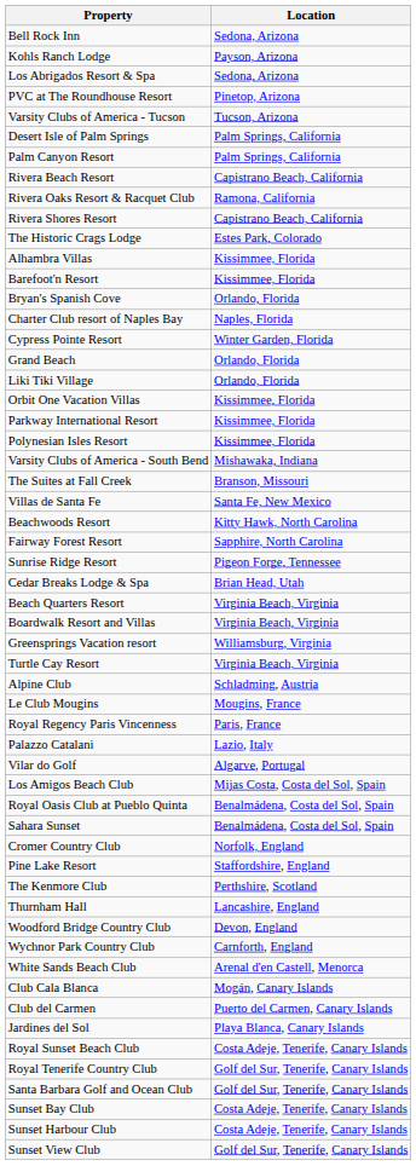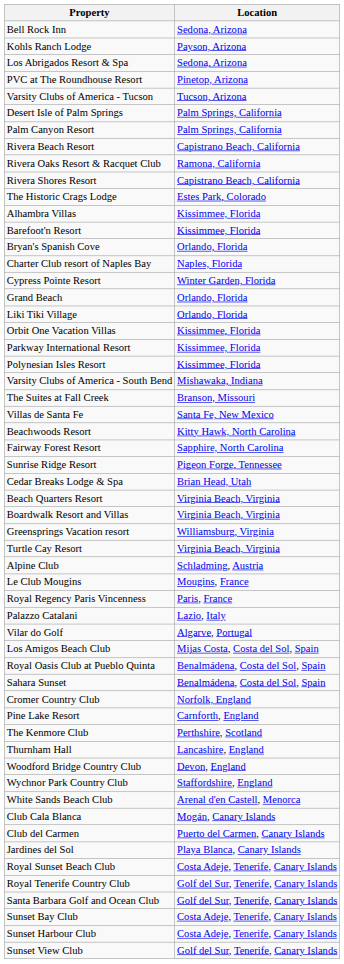 <table class="wikitable">
 <tr>
 <th>Property</th>
 <th>Location</th>
 </tr>
 <tr>
 <td>Bell Rock Inn</td>
 <td><a href='#'>Sedona, Arizona</a></td>
 </tr>
 <tr>
 <td>Kohls Ranch Lodge</td>
 <td><a href='#'>Payson, Arizona</a></td>
 </tr>
 <tr>
 <td>Los Abrigados Resort & Spa</td>
 <td><a href='#'>Sedona, Arizona</a></td>
 </tr>
 <tr>
 <td>PVC at The Roundhouse Resort</td>
 <td><a href='#'>Pinetop, Arizona</a></td>
 </tr>
 <tr>
 <td>Varsity Clubs of America - Tucson</td>
 <td><a href='#'>Tucson, Arizona</a></td>
 </tr>
 <tr>
 <td>Desert Isle of Palm Springs</td>
 <td><a href='#'>Palm Springs, California</a></td>
 </tr>
 <tr>
 <td>Palm Canyon Resort</td>
 <td><a href='#'>Palm Springs, California</a></td>
 </tr>
 <tr>
 <td>Rivera Beach Resort</td>
 <td><a href='#'>Capistrano Beach, California</a></td>
 </tr>
 <tr>
 <td>Rivera Oaks Resort & Racquet Club</td>
 <td><a href='#'>Ramona, California</a></td>
 </tr>
 <tr>
 <td>Rivera Shores Resort</td>
 <td><a href='#'>Capistrano Beach, California</a></td>
 </tr>
 <tr>
 <td>The Historic Crags Lodge</td>
 <td><a href='#'>Estes Park, Colorado</a></td>
 </tr>
 <tr>
 <td>Alhambra Villas</td>
 <td><a href='#'>Kissimmee, Florida</a></td>
 </tr>
 <tr>
 <td>Barefoot'n Resort</td>
 <td><a href='#'>Kissimmee, Florida</a></td>
 </tr>
 <tr>
 <td>Bryan's Spanish Cove</td>
 <td><a href='#'>Orlando, Florida</a></td>
 </tr>
 <tr>
 <td>Charter Club resort of Naples Bay</td>
 <td><a href='#'>Naples, Florida</a></td>
 </tr>
 <tr>
 <td>Cypress Pointe Resort</td>
 <td><a href='#'>Winter Garden, Florida</a></td>
 </tr>
 <tr>
 <td>Grand Beach</td>
 <td><a href='#'>Orlando, Florida</a></td>
 </tr>
 <tr>
 <td>Liki Tiki Village</td>
 <td><a href='#'>Orlando, Florida</a></td>
 </tr>
 <tr>
 <td>Orbit One Vacation Villas</td>
 <td><a href='#'>Kissimmee, Florida</a></td>
 </tr>
 <tr>
 <td>Parkway International Resort</td>
 <td><a href='#'>Kissimmee, Florida</a></td>
 </tr>
 <tr>
 <td>Polynesian Isles Resort</td>
 <td><a href='#'>Kissimmee, Florida</a></td>
 </tr>
 <tr>
 <td>Varsity Clubs of America - South Bend</td>
 <td><a href='#'>Mishawaka, Indiana</a></td>
 </tr>
 <tr>
 <td>The Suites at Fall Creek</td>
 <td><a href='#'>Branson, Missouri</a></td>
 </tr>
 <tr>
 <td>Villas de Santa Fe</td>
 <td><a href='#'>Santa Fe, New Mexico</a></td>
 </tr>
 <tr>
 <td>Beachwoods Resort</td>
 <td><a href='#'>Kitty Hawk, North Carolina</a></td>
 </tr>
 <tr>
 <td>Fairway Forest Resort</td>
 <td><a href='#'>Sapphire, North Carolina</a></td>
 </tr>
 <tr>
 <td>Sunrise Ridge Resort</td>
 <td><a href='#'>Pigeon Forge, Tennessee</a></td>
 </tr>
 <tr>
 <td>Cedar Breaks Lodge & Spa</td>
 <td><a href='#'>Brian Head, Utah</a></td>
 </tr>
 <tr>
 <td>Beach Quarters Resort</td>
 <td><a href='#'>Virginia Beach, Virginia</a></td>
 </tr>
 <tr>
 <td>Boardwalk Resort and Villas</td>
 <td><a href='#'>Virginia Beach, Virginia</a></td>
 </tr>
 <tr>
 <td>Greensprings Vacation resort</td>
 <td><a href='#'>Williamsburg, Virginia</a></td>
 </tr>
 <tr>
 <td>Turtle Cay Resort</td>
 <td><a href='#'>Virginia Beach, Virginia</a></td>
 </tr>
 <tr>
 <td>Alpine Club</td>
 <td><a href='#'>Schladming</a>, <a href='#'>Austria</a></td>
 </tr>
 <tr>
 <td>Le Club Mougins</td>
 <td><a href='#'>Mougins</a>, <a href='#'>France</a></td>
 </tr>
 <tr>
 <td>Royal Regency Paris Vincenness</td>
 <td><a href='#'>Paris</a>, <a href='#'>France</a></td>
 </tr>
 <tr>
 <td>Palazzo Catalani</td>
 <td><a href='#'>Lazio</a>, <a href='#'>Italy</a></td>
 </tr>
 <tr>
 <td>Vilar do Golf</td>
 <td><a href='#'>Algarve</a>, <a href='#'>Portugal</a></td>
 </tr>
 <tr>
 <td>Los Amigos Beach Club</td>
 <td><a href='#'>Mijas Costa</a>, <a href='#'>Costa del Sol</a>, <a href='#'>Spain</a></td>
 </tr>
 <tr>
 <td>Royal Oasis Club at Pueblo Quinta</td>
 <td><a href='#'>Benalmádena</a>, <a href='#'>Costa del Sol</a>, <a href='#'>Spain</a></td>
 </tr>
 <tr>
 <td>Sahara Sunset</td>
 <td><a href='#'>Benalmádena</a>, <a href='#'>Costa del Sol</a>, <a href='#'>Spain</a></td>
 </tr>
 <tr>
 <td>Cromer Country Club</td>
 <td><a href='#'>Norfolk, England</a></td>
 </tr>
 <tr>
 <td>Pine Lake Resort</td>
-<td><a href='#'>Staffordshire</a>, <a href='#'>England</a></td>
+<td><a href='#'>Carnforth</a>, <a href='#'>England</a></td>
 </tr>
 <tr>
 <td>The Kenmore Club</td>
 <td><a href='#'>Perthshire</a>, <a href='#'>Scotland</a></td>
 </tr>
 <tr>
 <td>Thurnham Hall</td>
 <td><a href='#'>Lancashire</a>, <a href='#'>England</a></td>
 </tr>
 <tr>
 <td>Woodford Bridge Country Club</td>
 <td><a href='#'>Devon</a>, <a href='#'>England</a></td>
 </tr>
 <tr>
 <td>Wychnor Park Country Club</td>
-<td><a href='#'>Carnforth</a>, <a href='#'>England</a></td>
+<td><a href='#'>Staffordshire</a>, <a href='#'>England</a></td>
 </tr>
 <tr>
 <td>White Sands Beach Club</td>
 <td><a href='#'>Arenal d'en Castell</a>, <a href='#'>Menorca</a></td>
 </tr>
 <tr>
 <td>Club Cala Blanca</td>
 <td><a href='#'>Mogán</a>, <a href='#'>Canary Islands</a></td>
 </tr>
 <tr>
 <td>Club del Carmen</td>
 <td><a href='#'>Puerto del Carmen</a>, <a href='#'>Canary Islands</a></td>
 </tr>
 <tr>
 <td>Jardines del Sol</td>
 <td><a href='#'>Playa Blanca</a>, <a href='#'>Canary Islands</a></td>
 </tr>
 <tr>
 <td>Royal Sunset Beach Club</td>
 <td><a href='#'>Costa Adeje</a>, <a href='#'>Tenerife</a>, <a href='#'>Canary Islands</a></td>
 </tr>
 <tr>
 <td>Royal Tenerife Country Club</td>
 <td><a href='#'>Golf del Sur</a>, <a href='#'>Tenerife</a>, <a href='#'>Canary Islands</a></td>
 </tr>
 <tr>
 <td>Santa Barbara Golf and Ocean Club</td>
 <td><a href='#'>Golf del Sur</a>, <a href='#'>Tenerife</a>, <a href='#'>Canary Islands</a></td>
 </tr>
 <tr>
 <td>Sunset Bay Club</td>
 <td><a href='#'>Costa Adeje</a>, <a href='#'>Tenerife</a>, <a href='#'>Canary Islands</a></td>
 </tr>
 <tr>
 <td>Sunset Harbour Club</td>
 <td><a href='#'>Costa Adeje</a>, <a href='#'>Tenerife</a>, <a href='#'>Canary Islands</a></td>
 </tr>
 <tr>
 <td>Sunset View Club</td>
 <td><a href='#'>Golf del Sur</a>, <a href='#'>Tenerife</a>, <a href='#'>Canary Islands</a></td>
 </tr>
 </table>
